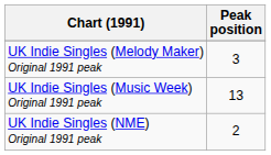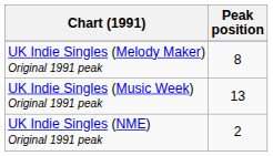 <table class="wikitable sortable">
 <tr>
 <th>Chart (1991)</th>
 <th>Peak<br>position</th>
 </tr>
 <tr>
 </tr>
 <tr>
 <td><a href='#'>UK Indie Singles</a> (<a href='#'>Melody Maker</a>)<br><small><em>Original 1991 peak</em></small></td>
-<td style="text-align:center;">3</td>
+<td style="text-align:center;">8</td>
 </tr>
 <tr>
 <td><a href='#'>UK Indie Singles</a> (<a href='#'>Music Week</a>)<br><small><em>Original 1991 peak</em></small></td>
 <td style="text-align:center;">13</td>
 </tr>
 <tr>
 <td><a href='#'>UK Indie Singles</a> (<a href='#'>NME</a>)<br><small><em>Original 1991 peak</em></small></td>
 <td style="text-align:center;">2</td>
 </tr>
 </table>
